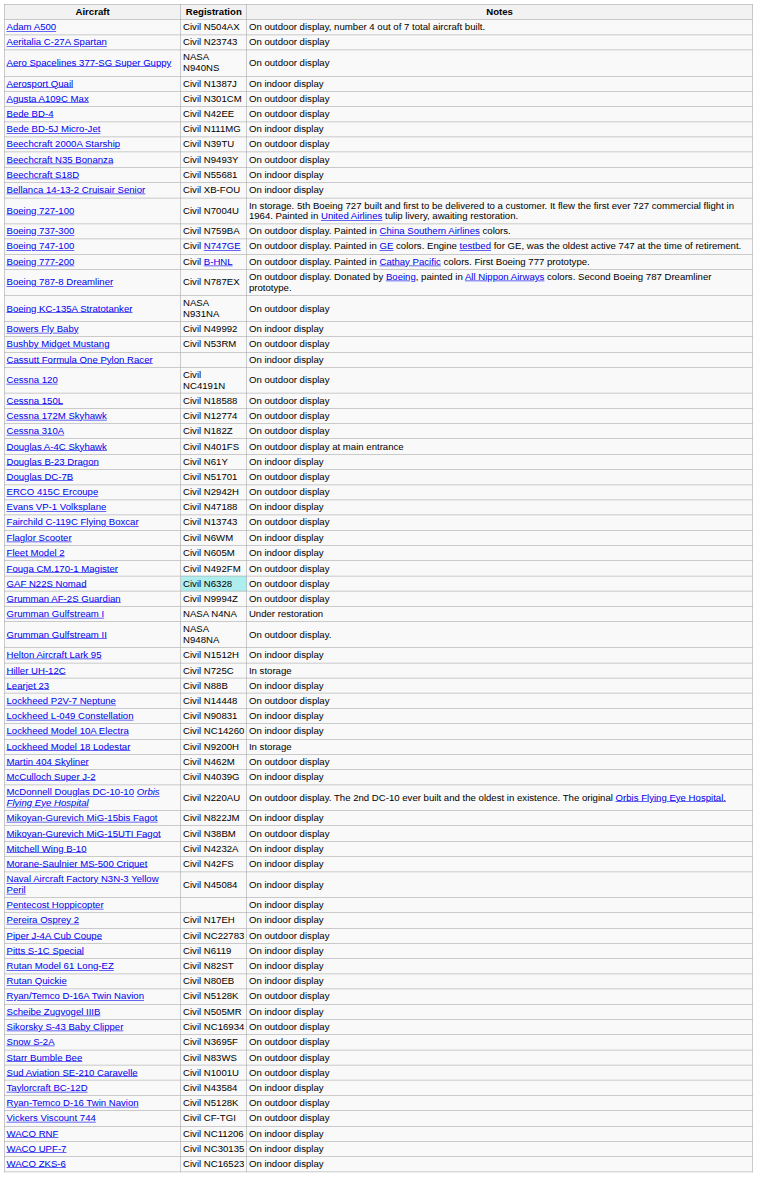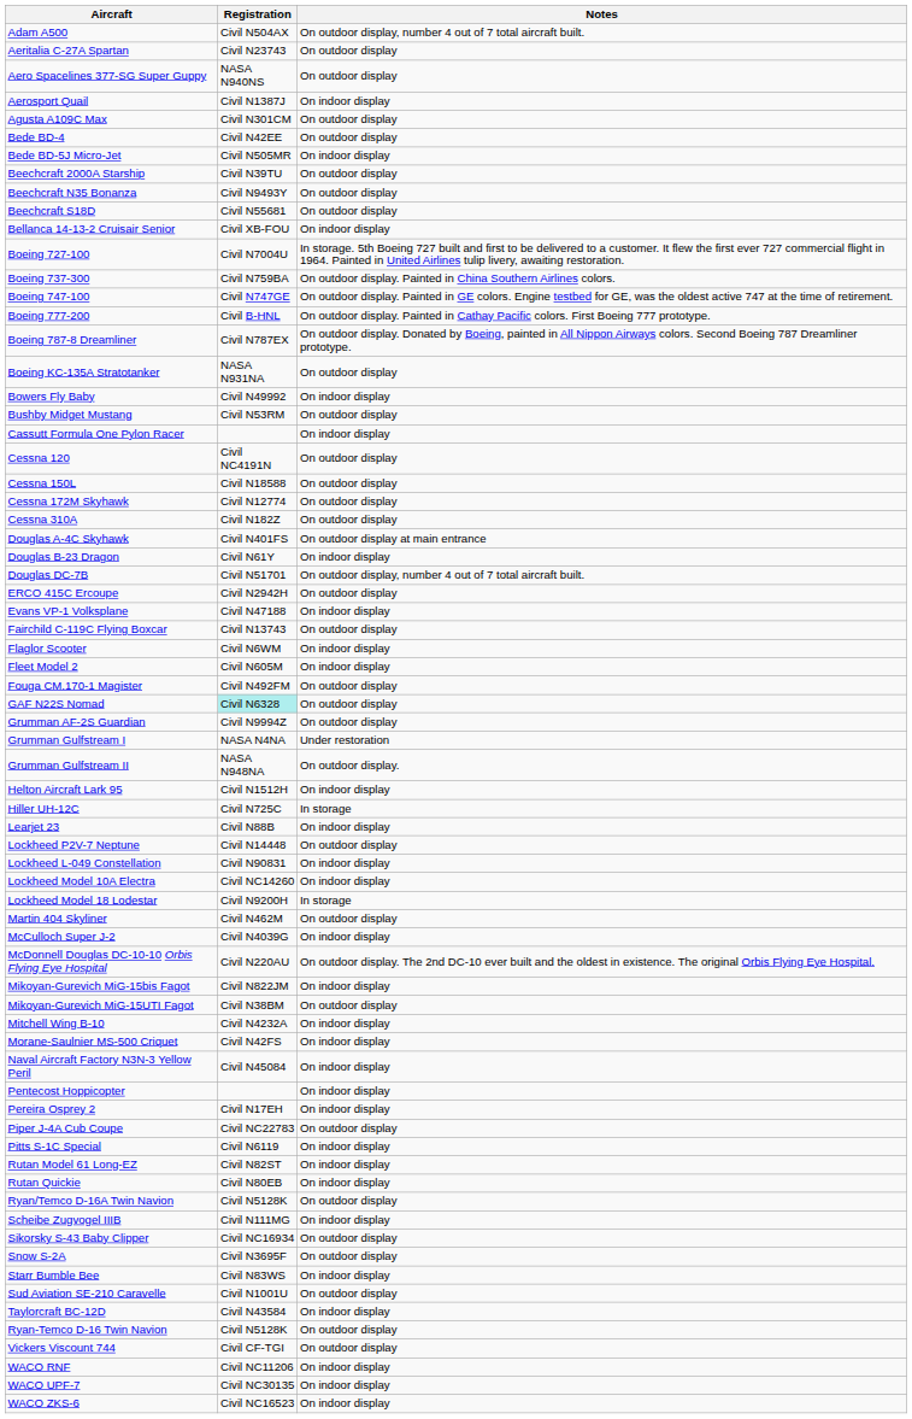 <table class="wikitable sortable">
 <tr>
 <th>Aircraft</th>
 <th>Registration</th>
 <th>Notes</th>
 </tr>
 <tr>
 <td><a href='#'>Adam A500</a></td>
 <td>Civil N504AX</td>
 <td>On outdoor display, number 4 out of 7 total aircraft built.</td>
 </tr>
 <tr>
 <td><a href='#'>Aeritalia C-27A Spartan</a></td>
 <td>Civil N23743</td>
 <td>On outdoor display</td>
 </tr>
 <tr>
 <td><a href='#'>Aero Spacelines 377-SG Super Guppy</a></td>
 <td>NASA N940NS</td>
 <td>On outdoor display</td>
 </tr>
 <tr>
 <td><a href='#'>Aerosport Quail</a></td>
 <td>Civil N1387J</td>
 <td>On indoor display</td>
 </tr>
 <tr>
 <td><a href='#'>Agusta A109C Max</a></td>
 <td>Civil N301CM</td>
 <td>On outdoor display</td>
 </tr>
 <tr>
 <td><a href='#'>Bede BD-4</a></td>
 <td>Civil N42EE</td>
 <td>On outdoor display</td>
 </tr>
 <tr>
 <td><a href='#'>Bede BD-5J Micro-Jet</a></td>
-<td>Civil N111MG</td>
+<td>Civil N505MR</td>
 <td>On indoor display</td>
 </tr>
 <tr>
 <td><a href='#'>Beechcraft 2000A Starship</a></td>
 <td>Civil N39TU</td>
 <td>On outdoor display</td>
 </tr>
 <tr>
 <td><a href='#'>Beechcraft N35 Bonanza</a></td>
 <td>Civil N9493Y</td>
 <td>On outdoor display</td>
 </tr>
 <tr>
 <td><a href='#'>Beechcraft S18D</a></td>
 <td>Civil N55681</td>
-<td>On indoor display</td>
+<td>On outdoor display</td>
 </tr>
 <tr>
 <td><a href='#'>Bellanca 14-13-2 Cruisair Senior</a></td>
 <td>Civil XB-FOU</td>
 <td>On indoor display</td>
 </tr>
 <tr>
 <td><a href='#'>Boeing 727-100</a></td>
 <td>Civil N7004U</td>
 <td>In storage. 5th Boeing 727 built and first to be delivered to a customer. It flew the first ever 727 commercial flight in 1964. Painted in <a href='#'>United Airlines</a> tulip livery, awaiting restoration.</td>
 </tr>
 <tr>
 <td><a href='#'>Boeing 737-300</a></td>
 <td>Civil N759BA</td>
 <td>On outdoor display. Painted in <a href='#'>China Southern Airlines</a> colors.</td>
 </tr>
 <tr>
 <td><a href='#'>Boeing 747-100</a></td>
 <td>Civil <a href='#'>N747GE</a></td>
 <td>On outdoor display. Painted in <a href='#'>GE</a> colors. Engine <a href='#'>testbed</a> for GE, was the oldest active 747 at the time of retirement.</td>
 </tr>
 <tr>
 <td><a href='#'>Boeing 777-200</a></td>
 <td>Civil <a href='#'>B-HNL</a></td>
 <td>On outdoor display. Painted in <a href='#'>Cathay Pacific</a> colors. First Boeing 777 prototype.</td>
 </tr>
 <tr>
 <td><a href='#'>Boeing 787-8 Dreamliner</a></td>
 <td>Civil N787EX</td>
 <td>On outdoor display. Donated by <a href='#'>Boeing</a>, painted in <a href='#'>All Nippon Airways</a> colors. Second Boeing 787 Dreamliner prototype.</td>
 </tr>
 <tr>
 <td><a href='#'>Boeing KC-135A Stratotanker</a></td>
 <td>NASA N931NA</td>
 <td>On outdoor display</td>
 </tr>
 <tr>
 <td><a href='#'>Bowers Fly Baby</a></td>
 <td>Civil N49992</td>
 <td>On indoor display</td>
 </tr>
 <tr>
 <td><a href='#'>Bushby Midget Mustang</a></td>
 <td>Civil N53RM</td>
 <td>On outdoor display</td>
 </tr>
 <tr>
 <td><a href='#'>Cassutt Formula One Pylon Racer</a></td>
 <td></td>
 <td>On indoor display</td>
 </tr>
 <tr>
 <td><a href='#'>Cessna 120</a></td>
 <td>Civil NC4191N</td>
 <td>On outdoor display</td>
 </tr>
 <tr>
 <td><a href='#'>Cessna 150L</a></td>
 <td>Civil N18588</td>
 <td>On outdoor display</td>
 </tr>
 <tr>
 <td><a href='#'>Cessna 172M Skyhawk</a></td>
 <td>Civil N12774</td>
 <td>On outdoor display</td>
 </tr>
 <tr>
 <td><a href='#'>Cessna 310A</a></td>
 <td>Civil N182Z</td>
 <td>On outdoor display</td>
 </tr>
 <tr>
 <td><a href='#'>Douglas A-4C Skyhawk</a></td>
 <td>Civil N401FS</td>
 <td>On outdoor display at main entrance</td>
 </tr>
 <tr>
 <td><a href='#'>Douglas B-23 Dragon</a></td>
 <td>Civil N61Y</td>
 <td>On indoor display</td>
 </tr>
 <tr>
 <td><a href='#'>Douglas DC-7B</a></td>
 <td>Civil N51701</td>
-<td>On outdoor display</td>
+<td>On outdoor display, number 4 out of 7 total aircraft built.</td>
 </tr>
 <tr>
 <td><a href='#'>ERCO 415C Ercoupe</a></td>
 <td>Civil N2942H</td>
 <td>On outdoor display</td>
 </tr>
 <tr>
 <td><a href='#'>Evans VP-1 Volksplane</a></td>
 <td>Civil N47188</td>
 <td>On indoor display</td>
 </tr>
 <tr>
 <td><a href='#'>Fairchild C-119C Flying Boxcar</a></td>
 <td>Civil N13743</td>
 <td>On outdoor display</td>
 </tr>
 <tr>
 <td><a href='#'>Flaglor Scooter</a></td>
 <td>Civil N6WM</td>
 <td>On indoor display</td>
 </tr>
 <tr>
 <td><a href='#'>Fleet Model 2</a></td>
 <td>Civil N605M</td>
 <td>On indoor display</td>
 </tr>
 <tr>
 <td><a href='#'>Fouga CM.170-1 Magister</a></td>
 <td>Civil N492FM</td>
 <td>On outdoor display</td>
 </tr>
 <tr>
 <td><a href='#'>GAF N22S Nomad</a></td>
 <td style="background: paleturquoise;">Civil N6328</td>
 <td>On outdoor display</td>
 </tr>
 <tr>
 <td><a href='#'>Grumman AF-2S Guardian</a></td>
 <td>Civil N9994Z</td>
 <td>On outdoor display</td>
 </tr>
 <tr>
 <td><a href='#'>Grumman Gulfstream I</a></td>
 <td>NASA N4NA</td>
 <td>Under restoration</td>
 </tr>
 <tr>
 <td><a href='#'>Grumman Gulfstream II</a></td>
 <td>NASA N948NA</td>
 <td>On outdoor display.</td>
 </tr>
 <tr>
 <td><a href='#'>Helton Aircraft Lark 95</a></td>
 <td>Civil N1512H</td>
 <td>On indoor display</td>
 </tr>
 <tr>
 <td><a href='#'>Hiller UH-12C</a></td>
 <td>Civil N725C</td>
 <td>In storage</td>
 </tr>
 <tr>
 <td><a href='#'>Learjet 23</a></td>
 <td>Civil N88B</td>
 <td>On indoor display</td>
 </tr>
 <tr>
 <td><a href='#'>Lockheed P2V-7 Neptune</a></td>
 <td>Civil N14448</td>
 <td>On outdoor display</td>
 </tr>
 <tr>
 <td><a href='#'>Lockheed L-049 Constellation</a></td>
 <td>Civil N90831</td>
 <td>On indoor display</td>
 </tr>
 <tr>
 <td><a href='#'>Lockheed Model 10A Electra</a></td>
 <td>Civil NC14260</td>
 <td>On indoor display</td>
 </tr>
 <tr>
 <td><a href='#'>Lockheed Model 18 Lodestar</a></td>
 <td>Civil N9200H</td>
 <td>In storage</td>
 </tr>
 <tr>
 <td><a href='#'>Martin 404 Skyliner</a></td>
 <td>Civil N462M</td>
 <td>On outdoor display</td>
 </tr>
 <tr>
 <td><a href='#'>McCulloch Super J-2</a></td>
 <td>Civil N4039G</td>
 <td>On indoor display</td>
 </tr>
 <tr>
 <td><a href='#'>McDonnell Douglas DC-10-10</a> <a href='#'><em>Orbis</em> <em>Flying Eye Hospital</em></a></td>
 <td>Civil N220AU</td>
 <td>On outdoor display. The 2nd DC-10 ever built and the oldest in existence. The original <a href='#'>Orbis Flying Eye Hospital.</a></td>
 </tr>
 <tr>
 <td><a href='#'>Mikoyan-Gurevich MiG-15bis Fagot</a></td>
 <td>Civil N822JM</td>
 <td>On indoor display</td>
 </tr>
 <tr>
 <td><a href='#'>Mikoyan-Gurevich MiG-15UTI Fagot</a></td>
 <td>Civil N38BM</td>
 <td>On outdoor display</td>
 </tr>
 <tr>
 <td><a href='#'>Mitchell Wing B-10</a></td>
 <td>Civil N4232A</td>
 <td>On indoor display</td>
 </tr>
 <tr>
 <td><a href='#'>Morane-Saulnier MS-500 Criquet</a></td>
 <td>Civil N42FS</td>
 <td>On indoor display</td>
 </tr>
 <tr>
 <td><a href='#'>Naval Aircraft Factory N3N-3 Yellow Peril</a></td>
 <td>Civil N45084</td>
 <td>On indoor display</td>
 </tr>
 <tr>
 <td><a href='#'>Pentecost Hoppicopter</a></td>
 <td></td>
 <td>On indoor display</td>
 </tr>
 <tr>
 <td><a href='#'>Pereira Osprey 2</a></td>
 <td>Civil N17EH</td>
 <td>On indoor display</td>
 </tr>
 <tr>
 <td><a href='#'>Piper J-4A Cub Coupe</a></td>
 <td>Civil NC22783</td>
 <td>On outdoor display</td>
 </tr>
 <tr>
 <td><a href='#'>Pitts S-1C Special</a></td>
 <td>Civil N6119</td>
 <td>On indoor display</td>
 </tr>
 <tr>
 <td><a href='#'>Rutan Model 61 Long-EZ</a></td>
 <td>Civil N82ST</td>
 <td>On indoor display</td>
 </tr>
 <tr>
 <td><a href='#'>Rutan Quickie</a></td>
 <td>Civil N80EB</td>
 <td>On indoor display</td>
 </tr>
 <tr>
 <td><a href='#'>Ryan/Temco D-16A Twin Navion</a></td>
 <td>Civil N5128K</td>
 <td>On outdoor display</td>
 </tr>
 <tr>
 <td><a href='#'>Scheibe Zugvogel IIIB</a></td>
-<td>Civil N505MR</td>
+<td>Civil N111MG</td>
 <td>On indoor display</td>
 </tr>
 <tr>
 <td><a href='#'>Sikorsky S-43 Baby Clipper</a></td>
 <td>Civil NC16934</td>
 <td>On outdoor display</td>
 </tr>
 <tr>
 <td><a href='#'>Snow S-2A</a></td>
 <td>Civil N3695F</td>
 <td>On outdoor display</td>
 </tr>
 <tr>
 <td><a href='#'>Starr Bumble Bee</a></td>
 <td>Civil N83WS</td>
-<td>On outdoor display</td>
+<td>On indoor display</td>
 </tr>
 <tr>
 <td><a href='#'>Sud Aviation SE-210 Caravelle</a></td>
 <td>Civil N1001U</td>
 <td>On outdoor display</td>
 </tr>
 <tr>
 <td><a href='#'>Taylorcraft BC-12D</a></td>
 <td>Civil N43584</td>
 <td>On indoor display</td>
 </tr>
 <tr>
 <td><a href='#'>Ryan-Temco D-16 Twin Navion</a></td>
 <td>Civil N5128K</td>
 <td>On outdoor display</td>
 </tr>
 <tr>
 <td><a href='#'>Vickers Viscount 744</a></td>
 <td>Civil CF-TGI</td>
 <td>On outdoor display</td>
 </tr>
 <tr>
 <td><a href='#'>WACO RNF</a></td>
 <td>Civil NC11206</td>
 <td>On indoor display</td>
 </tr>
 <tr>
 <td><a href='#'>WACO UPF-7</a></td>
 <td>Civil NC30135</td>
 <td>On indoor display</td>
 </tr>
 <tr>
 <td><a href='#'>WACO ZKS-6</a></td>
 <td>Civil NC16523</td>
 <td>On indoor display</td>
 </tr>
 </table>
